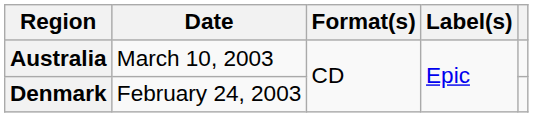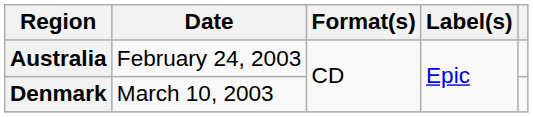 <table class="wikitable plainrowheaders">
 <tr>
 <th scope="col">Region</th>
 <th scope="col">Date</th>
 <th scope="col">Format(s)</th>
 <th scope="col">Label(s)</th>
 <th scope="col"></th>
 </tr>
 <tr>
 <th scope="row">Australia</th>
-<td>March 10, 2003</td>
+<td>February 24, 2003</td>
 <td rowspan="2">CD</td>
 <td rowspan="2"><a href='#'>Epic</a></td>
 <td></td>
 </tr>
 <tr>
 <th scope="row">Denmark</th>
-<td>February 24, 2003</td>
+<td>March 10, 2003</td>
 <td></td>
 </tr>
 </table>
